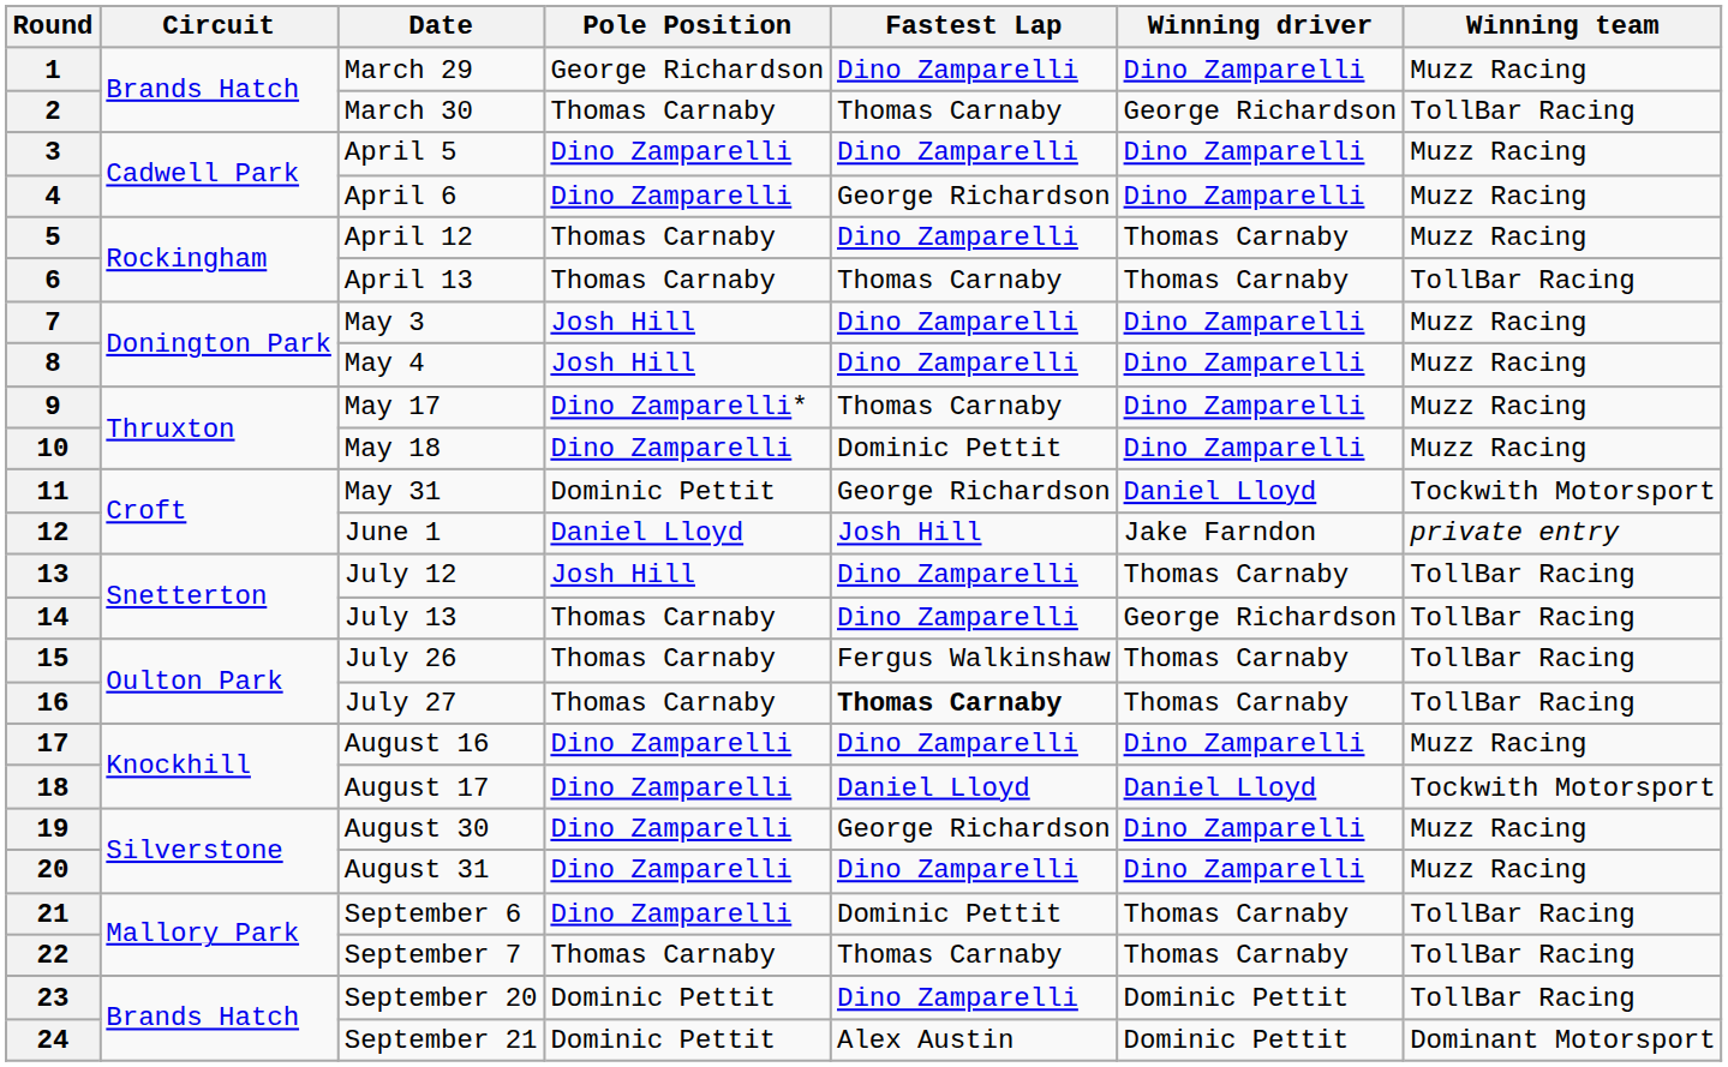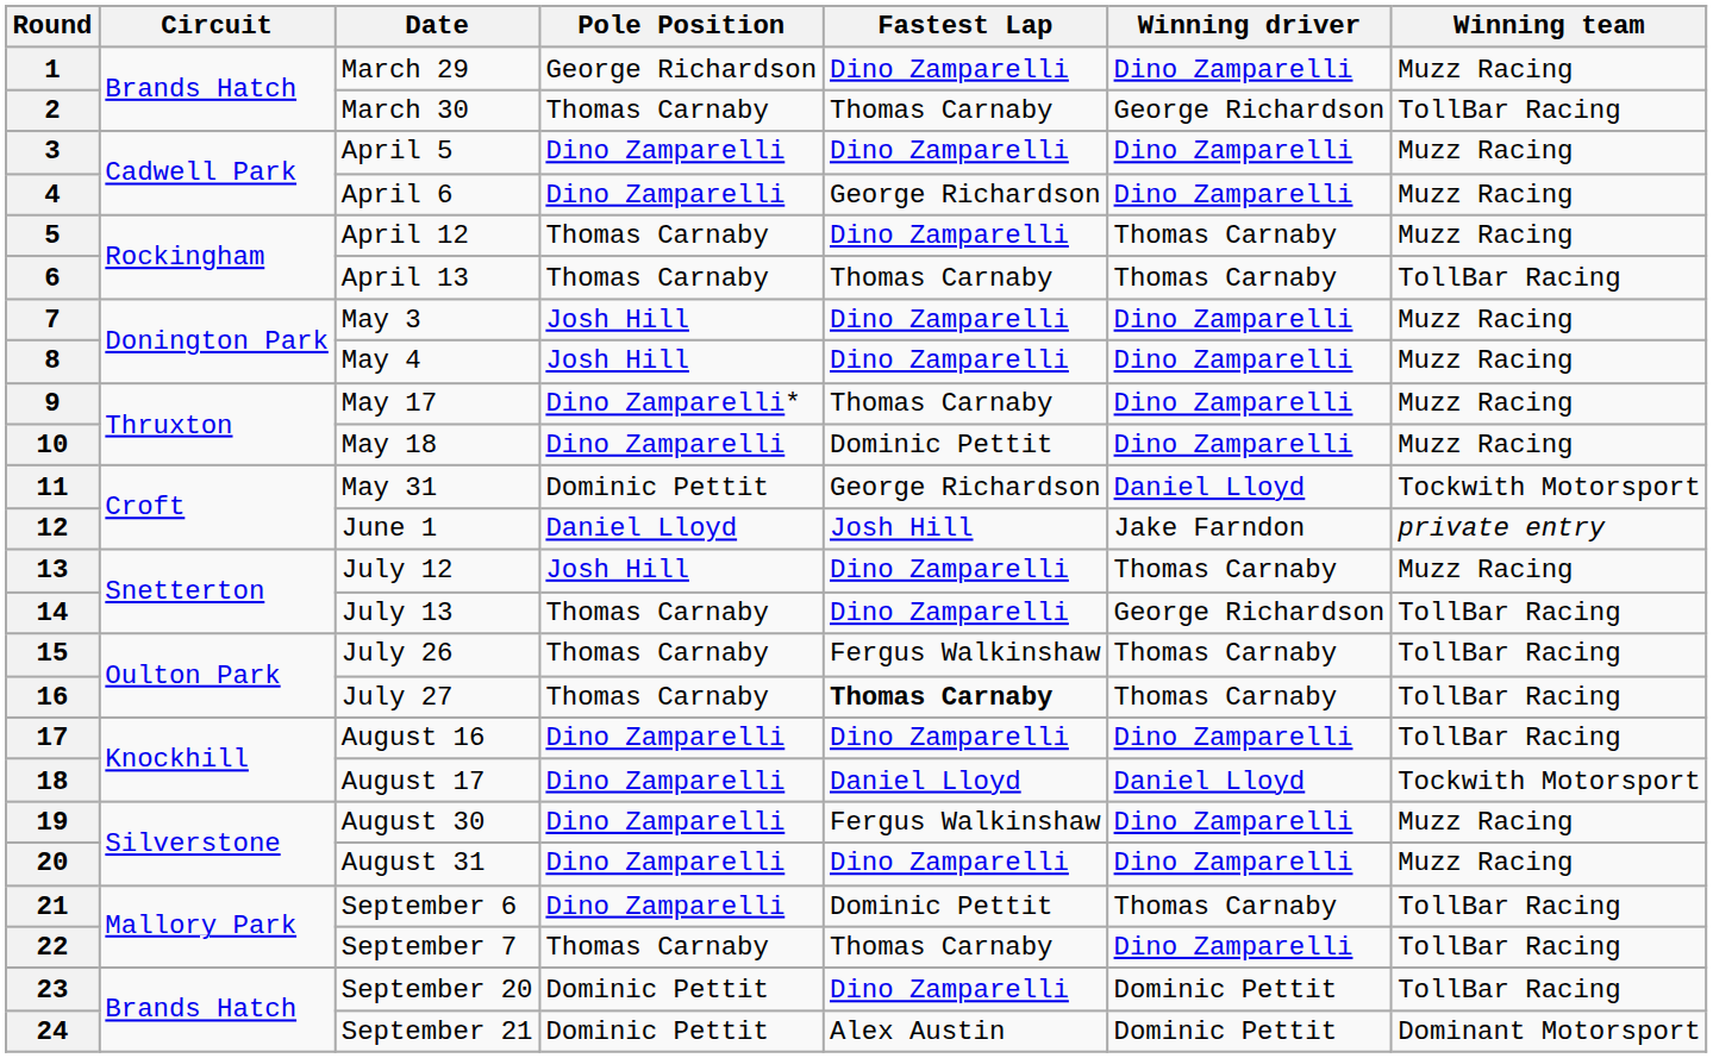 <table class="wikitable" style="font-size: 85%">
 <tr>
 <th>Round</th>
 <th>Circuit</th>
 <th>Date</th>
 <th>Pole Position</th>
 <th>Fastest Lap</th>
 <th>Winning driver</th>
 <th>Winning team</th>
 </tr>
 <tr>
 <th>1</th>
 <td rowspan="2"><a href='#'>Brands Hatch</a></td>
 <td>March 29</td>
 <td>George Richardson</td>
 <td><a href='#'>Dino Zamparelli</a></td>
 <td><a href='#'>Dino Zamparelli</a></td>
 <td>Muzz Racing</td>
 </tr>
 <tr>
 <th>2</th>
 <td>March 30</td>
 <td>Thomas Carnaby</td>
 <td>Thomas Carnaby</td>
 <td>George Richardson</td>
 <td>TollBar Racing</td>
 </tr>
 <tr>
 <th>3</th>
 <td rowspan="2"><a href='#'>Cadwell Park</a></td>
 <td>April 5</td>
 <td><a href='#'>Dino Zamparelli</a></td>
 <td><a href='#'>Dino Zamparelli</a></td>
 <td><a href='#'>Dino Zamparelli</a></td>
 <td>Muzz Racing</td>
 </tr>
 <tr>
 <th>4</th>
 <td>April 6</td>
 <td><a href='#'>Dino Zamparelli</a></td>
 <td>George Richardson</td>
 <td><a href='#'>Dino Zamparelli</a></td>
 <td>Muzz Racing</td>
 </tr>
 <tr>
 <th>5</th>
 <td rowspan="2"><a href='#'>Rockingham</a></td>
 <td>April 12</td>
 <td>Thomas Carnaby</td>
 <td><a href='#'>Dino Zamparelli</a></td>
 <td>Thomas Carnaby</td>
 <td>Muzz Racing</td>
 </tr>
 <tr>
 <th>6</th>
 <td>April 13</td>
 <td>Thomas Carnaby</td>
 <td>Thomas Carnaby</td>
 <td>Thomas Carnaby</td>
 <td>TollBar Racing</td>
 </tr>
 <tr>
 <th>7</th>
 <td rowspan="2"><a href='#'>Donington Park</a></td>
 <td>May 3</td>
 <td><a href='#'>Josh Hill</a></td>
 <td><a href='#'>Dino Zamparelli</a></td>
 <td><a href='#'>Dino Zamparelli</a></td>
 <td>Muzz Racing</td>
 </tr>
 <tr>
 <th>8</th>
 <td>May 4</td>
 <td><a href='#'>Josh Hill</a></td>
 <td><a href='#'>Dino Zamparelli</a></td>
 <td><a href='#'>Dino Zamparelli</a></td>
 <td>Muzz Racing</td>
 </tr>
 <tr>
 <th>9</th>
 <td rowspan="2"><a href='#'>Thruxton</a></td>
 <td>May 17</td>
 <td><a href='#'>Dino Zamparelli</a>*</td>
 <td>Thomas Carnaby</td>
 <td><a href='#'>Dino Zamparelli</a></td>
 <td>Muzz Racing</td>
 </tr>
 <tr>
 <th>10</th>
 <td>May 18</td>
 <td><a href='#'>Dino Zamparelli</a></td>
 <td>Dominic Pettit</td>
 <td><a href='#'>Dino Zamparelli</a></td>
 <td>Muzz Racing</td>
 </tr>
 <tr>
 <th>11</th>
 <td rowspan="2"><a href='#'>Croft</a></td>
 <td>May 31</td>
 <td>Dominic Pettit</td>
 <td>George Richardson</td>
 <td><a href='#'>Daniel Lloyd</a></td>
 <td>Tockwith Motorsport</td>
 </tr>
 <tr>
 <th>12</th>
 <td>June 1</td>
 <td><a href='#'>Daniel Lloyd</a></td>
 <td><a href='#'>Josh Hill</a></td>
 <td>Jake Farndon</td>
 <td><em>private entry</em></td>
 </tr>
 <tr>
 <th>13</th>
 <td rowspan="2"><a href='#'>Snetterton</a></td>
 <td>July 12</td>
 <td><a href='#'>Josh Hill</a></td>
 <td><a href='#'>Dino Zamparelli</a></td>
 <td>Thomas Carnaby</td>
-<td>TollBar Racing</td>
+<td>Muzz Racing</td>
 </tr>
 <tr>
 <th>14</th>
 <td>July 13</td>
 <td>Thomas Carnaby</td>
 <td><a href='#'>Dino Zamparelli</a></td>
 <td>George Richardson</td>
 <td>TollBar Racing</td>
 </tr>
 <tr>
 <th>15</th>
 <td rowspan="2"><a href='#'>Oulton Park</a></td>
 <td>July 26</td>
 <td>Thomas Carnaby</td>
 <td>Fergus Walkinshaw</td>
 <td>Thomas Carnaby</td>
 <td>TollBar Racing</td>
 </tr>
 <tr>
 <th>16</th>
 <td>July 27</td>
 <td>Thomas Carnaby</td>
 <td><strong>Thomas Carnaby</strong></td>
 <td>Thomas Carnaby</td>
 <td>TollBar Racing</td>
 </tr>
 <tr>
 <th>17</th>
 <td rowspan="2"><a href='#'>Knockhill</a></td>
 <td>August 16</td>
 <td><a href='#'>Dino Zamparelli</a></td>
 <td><a href='#'>Dino Zamparelli</a></td>
 <td><a href='#'>Dino Zamparelli</a></td>
-<td>Muzz Racing</td>
+<td>TollBar Racing</td>
 </tr>
 <tr>
 <th>18</th>
 <td>August 17</td>
 <td><a href='#'>Dino Zamparelli</a></td>
 <td><a href='#'>Daniel Lloyd</a></td>
 <td><a href='#'>Daniel Lloyd</a></td>
 <td>Tockwith Motorsport</td>
 </tr>
 <tr>
 <th>19</th>
 <td rowspan="2"><a href='#'>Silverstone</a></td>
 <td>August 30</td>
 <td><a href='#'>Dino Zamparelli</a></td>
-<td>George Richardson</td>
+<td>Fergus Walkinshaw</td>
 <td><a href='#'>Dino Zamparelli</a></td>
 <td>Muzz Racing</td>
 </tr>
 <tr>
 <th>20</th>
 <td>August 31</td>
 <td><a href='#'>Dino Zamparelli</a></td>
 <td><a href='#'>Dino Zamparelli</a></td>
 <td><a href='#'>Dino Zamparelli</a></td>
 <td>Muzz Racing</td>
 </tr>
 <tr>
 <th>21</th>
 <td rowspan="2"><a href='#'>Mallory Park</a></td>
 <td>September 6</td>
 <td><a href='#'>Dino Zamparelli</a></td>
 <td>Dominic Pettit</td>
 <td>Thomas Carnaby</td>
 <td>TollBar Racing</td>
 </tr>
 <tr>
 <th>22</th>
 <td>September 7</td>
 <td>Thomas Carnaby</td>
 <td>Thomas Carnaby</td>
-<td>Thomas Carnaby</td>
+<td><a href='#'>Dino Zamparelli</a></td>
 <td>TollBar Racing</td>
 </tr>
 <tr>
 <th>23</th>
 <td rowspan="2"><a href='#'>Brands Hatch</a></td>
 <td>September 20</td>
 <td>Dominic Pettit</td>
 <td><a href='#'>Dino Zamparelli</a></td>
 <td>Dominic Pettit</td>
 <td>TollBar Racing</td>
 </tr>
 <tr>
 <th>24</th>
 <td>September 21</td>
 <td>Dominic Pettit</td>
 <td>Alex Austin</td>
 <td>Dominic Pettit</td>
 <td>Dominant Motorsport</td>
 </tr>
 </table>
